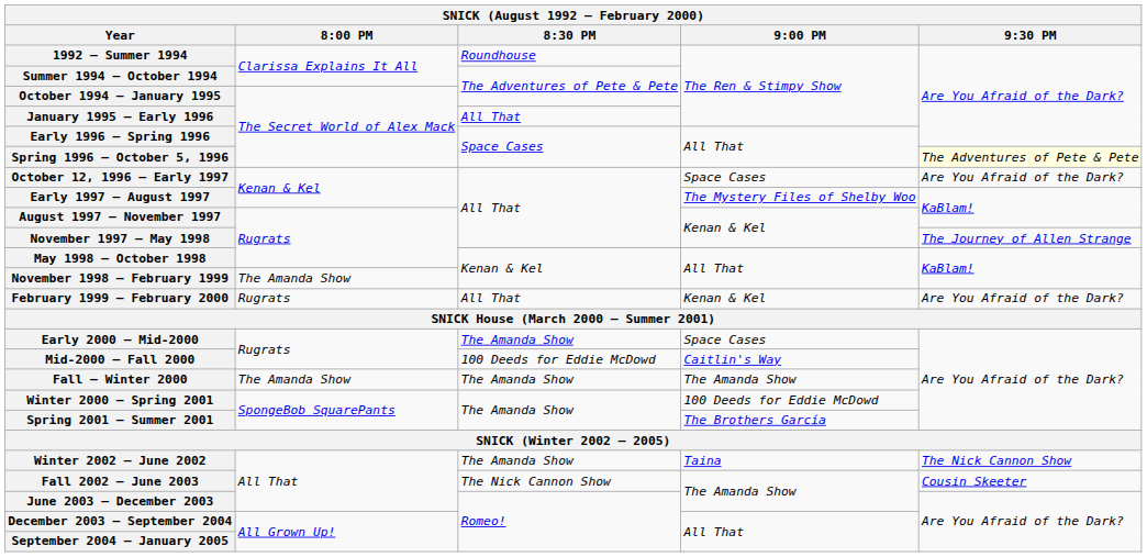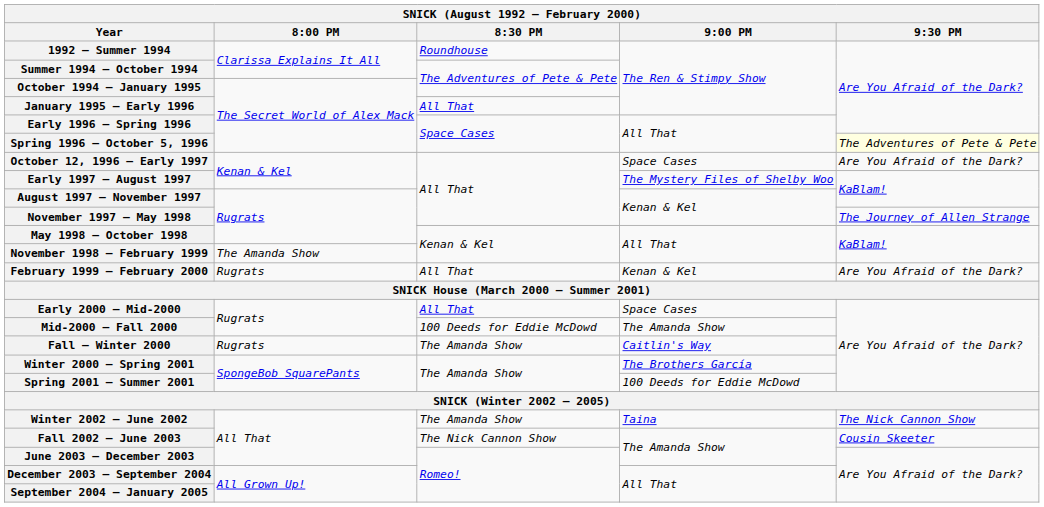 <table class="wikitable">
 <tr>
 <th colspan="5">SNICK (August 1992 – February 2000)</th>
 </tr>
 <tr>
 <th>Year</th>
 <th>8:00 PM</th>
 <th>8:30 PM</th>
 <th>9:00 PM</th>
 <th>9:30 PM</th>
 </tr>
 <tr>
 <th scope="row">1992 – Summer 1994</th>
 <td rowspan="2"><em><a href='#'>Clarissa Explains It All</a></em></td>
 <td><em><a href='#'>Roundhouse</a></em></td>
 <td rowspan="4"><em><a href='#'>The Ren & Stimpy Show</a></em></td>
 <td rowspan="5"><em><a href='#'>Are You Afraid of the Dark?</a></em></td>
 </tr>
 <tr>
 <th scope="row">Summer 1994 – October 1994</th>
 <td rowspan="2"><em><a href='#'>The Adventures of Pete & Pete</a></em></td>
 </tr>
 <tr>
 <th scope="row">October 1994 – January 1995</th>
 <td rowspan="4"><em><a href='#'>The Secret World of Alex Mack</a></em></td>
 </tr>
 <tr>
 <th scope="row">January 1995 – Early 1996</th>
 <td><em><a href='#'>All That</a></em></td>
 </tr>
 <tr>
 <th scope="row">Early 1996 – Spring 1996</th>
 <td rowspan="2"><em><a href='#'>Space Cases</a></em></td>
 <td rowspan="2"><em>All That</em></td>
 </tr>
 <tr>
 <th scope="row">Spring 1996 – October 5, 1996</th>
 <td style="background: lightyellow;"><em>The Adventures of Pete & Pete</em></td>
 </tr>
 <tr>
 <th scope="row">October 12, 1996 – Early 1997</th>
 <td rowspan="2"><em><a href='#'>Kenan & Kel</a></em></td>
 <td rowspan="4"><em>All That</em></td>
 <td><em>Space Cases</em></td>
 <td><em>Are You Afraid of the Dark?</em></td>
 </tr>
 <tr>
 <th scope="row">Early 1997 – August 1997</th>
 <td><em><a href='#'>The Mystery Files of Shelby Woo</a></em></td>
 <td rowspan="2"><em><a href='#'>KaBlam!</a></em></td>
 </tr>
 <tr>
 <th scope="row">August 1997 – November 1997</th>
 <td rowspan="3"><em><a href='#'>Rugrats</a></em></td>
 <td rowspan="2"><em>Kenan & Kel</em></td>
 </tr>
 <tr>
 <th scope="row">November 1997 – May 1998</th>
 <td><em><a href='#'>The Journey of Allen Strange</a></em></td>
 </tr>
 <tr>
 <th scope="row">May 1998 – October 1998</th>
 <td rowspan="2"><em>Kenan & Kel</em></td>
 <td rowspan="2"><em>All That</em></td>
 <td rowspan="2"><em><a href='#'>KaBlam!</a></em></td>
 </tr>
 <tr>
 <th scope="row">November 1998 – February 1999</th>
 <td><em>The Amanda Show</em></td>
 </tr>
 <tr>
 <th scope="row">February 1999 – February 2000</th>
 <td><em>Rugrats</em></td>
 <td><em>All That</em></td>
 <td><em>Kenan & Kel</em></td>
 <td><em>Are You Afraid of the Dark?</em></td>
 </tr>
 <tr>
 <th colspan="5">SNICK House (March 2000 – Summer 2001)</th>
 </tr>
 <tr>
 <th scope="row">Early 2000 – Mid-2000</th>
 <td rowspan="2"><em>Rugrats</em></td>
-<td><em><a href='#'>The Amanda Show</a></em></td>
+<td><em><a href='#'>All That</a></em></td>
 <td><em>Space Cases</em></td>
 <td rowspan="5"><em>Are You Afraid of the Dark?</em></td>
 </tr>
 <tr>
 <th scope="row">Mid-2000 – Fall 2000</th>
 <td><em>100 Deeds for Eddie McDowd</em></td>
-<td><em><a href='#'>Caitlin's Way</a></em></td>
+<td><em>The Amanda Show</em></td>
 </tr>
 <tr>
 <th scope="row">Fall – Winter 2000</th>
-<td><em>The Amanda Show</em></td>
+<td><em>Rugrats</em></td>
 <td rowspan="1"><em>The Amanda Show</em></td>
-<td><em>The Amanda Show</em></td>
+<td><em><a href='#'>Caitlin's Way</a></em></td>
 </tr>
 <tr>
 <th scope="row">Winter 2000 – Spring 2001</th>
 <td rowspan="2"><em><a href='#'>SpongeBob SquarePants</a></em></td>
 <td rowspan="2"><em>The Amanda Show</em></td>
-<td><em>100 Deeds for Eddie McDowd</em></td>
+<td><em><a href='#'>The Brothers García</a></em></td>
 </tr>
 <tr>
 <th scope="row">Spring 2001 – Summer 2001</th>
-<td><em><a href='#'>The Brothers García</a></em></td>
+<td><em>100 Deeds for Eddie McDowd</em></td>
 </tr>
 <tr>
 <th colspan="5">SNICK (Winter 2002 – 2005)</th>
 </tr>
 <tr>
 <th scope="row">Winter 2002 – June 2002</th>
 <td rowspan="3"><em>All That</em></td>
 <td rowspan="1"><em>The Amanda Show</em></td>
 <td rowspan="1"><em><a href='#'>Taina</a></em></td>
 <td rowspan="1"><em><a href='#'>The Nick Cannon Show</a></em></td>
 </tr>
 <tr>
 <th scope="row">Fall 2002 – June 2003</th>
 <td rowspan="1"><em>The Nick Cannon Show</em></td>
 <td rowspan="2"><em>The Amanda Show</em></td>
 <td rowspan="1"><em><a href='#'>Cousin Skeeter</a></em></td>
 </tr>
 <tr>
 <th scope="row">June 2003 – December 2003</th>
 <td rowspan="3"><em><a href='#'>Romeo!</a></em></td>
 <td rowspan="3"><em>Are You Afraid of the Dark?</em></td>
 </tr>
 <tr>
 <th scope="row">December 2003 – September 2004</th>
 <td rowspan="2"><em><a href='#'>All Grown Up!</a></em></td>
 <td rowspan="2"><em>All That</em></td>
 </tr>
 <tr>
 <th scope="row">September 2004 – January 2005</th>
 </tr>
 </table>
